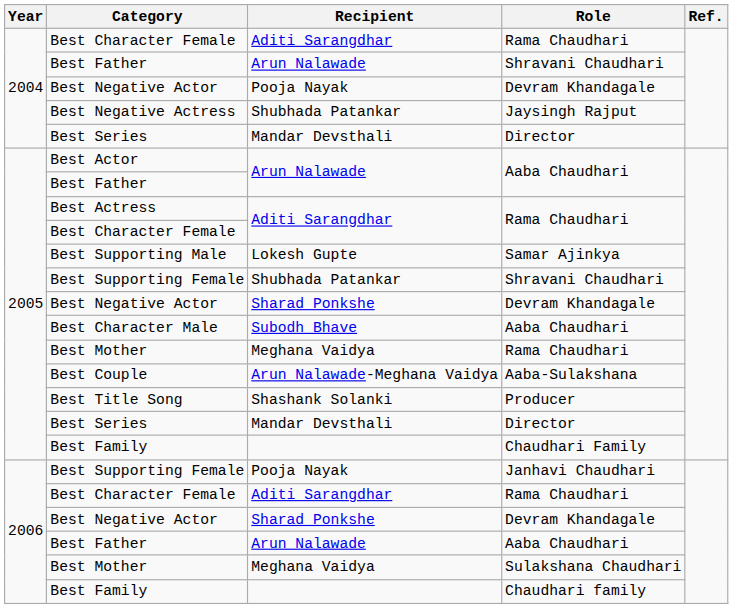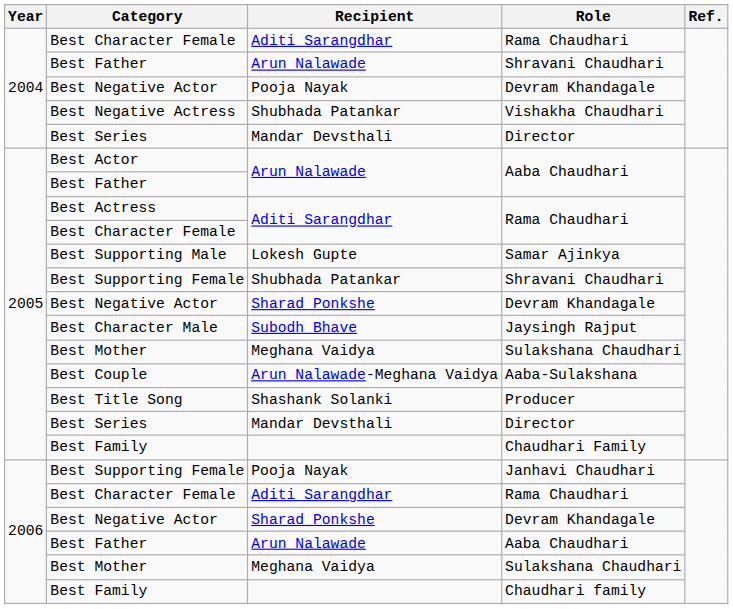 <table class="wikitable">
 <tr>
 <th>Year</th>
 <th>Category</th>
 <th>Recipient</th>
 <th>Role</th>
 <th>Ref.</th>
 </tr>
 <tr>
 <td rowspan="5">2004</td>
 <td>Best Character Female</td>
 <td><a href='#'>Aditi Sarangdhar</a></td>
 <td>Rama Chaudhari</td>
 <td rowspan="5"></td>
 </tr>
 <tr>
 <td>Best Father</td>
 <td><a href='#'>Arun Nalawade</a></td>
 <td>Shravani Chaudhari</td>
 </tr>
 <tr>
 <td>Best Negative Actor</td>
 <td>Pooja Nayak</td>
 <td>Devram Khandagale</td>
 </tr>
 <tr>
 <td>Best Negative Actress</td>
 <td>Shubhada Patankar</td>
-<td>Jaysingh Rajput</td>
+<td>Vishakha Chaudhari</td>
 </tr>
 <tr>
 <td>Best Series</td>
 <td>Mandar Devsthali</td>
 <td>Director</td>
 </tr>
 <tr>
 <td rowspan="13">2005</td>
 <td>Best Actor</td>
 <td rowspan="2"><a href='#'>Arun Nalawade</a></td>
 <td rowspan="2">Aaba Chaudhari</td>
 <td rowspan="13"></td>
 </tr>
 <tr>
 <td>Best Father</td>
 </tr>
 <tr>
 <td>Best Actress</td>
 <td rowspan="2"><a href='#'>Aditi Sarangdhar</a></td>
 <td rowspan="2">Rama Chaudhari</td>
 </tr>
 <tr>
 <td>Best Character Female</td>
 </tr>
 <tr>
 <td>Best Supporting Male</td>
 <td>Lokesh Gupte</td>
 <td>Samar Ajinkya</td>
 </tr>
 <tr>
 <td>Best Supporting Female</td>
 <td>Shubhada Patankar</td>
 <td>Shravani Chaudhari</td>
 </tr>
 <tr>
 <td>Best Negative Actor</td>
 <td><a href='#'>Sharad Ponkshe</a></td>
 <td>Devram Khandagale</td>
 </tr>
 <tr>
 <td>Best Character Male</td>
 <td><a href='#'>Subodh Bhave</a></td>
-<td>Aaba Chaudhari</td>
+<td>Jaysingh Rajput</td>
 </tr>
 <tr>
 <td>Best Mother</td>
 <td>Meghana Vaidya</td>
-<td>Rama Chaudhari</td>
+<td>Sulakshana Chaudhari</td>
 </tr>
 <tr>
 <td>Best Couple</td>
 <td><a href='#'>Arun Nalawade</a>-Meghana Vaidya</td>
 <td>Aaba-Sulakshana</td>
 </tr>
 <tr>
 <td>Best Title Song</td>
 <td>Shashank Solanki</td>
 <td>Producer</td>
 </tr>
 <tr>
 <td>Best Series</td>
 <td>Mandar Devsthali</td>
 <td>Director</td>
 </tr>
 <tr>
 <td>Best Family</td>
 <td></td>
 <td>Chaudhari Family</td>
 </tr>
 <tr>
 <td rowspan="6">2006</td>
 <td>Best Supporting Female</td>
 <td>Pooja Nayak</td>
 <td>Janhavi Chaudhari</td>
 <td rowspan="6"></td>
 </tr>
 <tr>
 <td>Best Character Female</td>
 <td><a href='#'>Aditi Sarangdhar</a></td>
 <td>Rama Chaudhari</td>
 </tr>
 <tr>
 <td>Best Negative Actor</td>
 <td><a href='#'>Sharad Ponkshe</a></td>
 <td>Devram Khandagale</td>
 </tr>
 <tr>
 <td>Best Father</td>
 <td><a href='#'>Arun Nalawade</a></td>
 <td>Aaba Chaudhari</td>
 </tr>
 <tr>
 <td>Best Mother</td>
 <td>Meghana Vaidya</td>
 <td>Sulakshana Chaudhari</td>
 </tr>
 <tr>
 <td>Best Family</td>
 <td></td>
 <td>Chaudhari family</td>
 </tr>
 </table>
